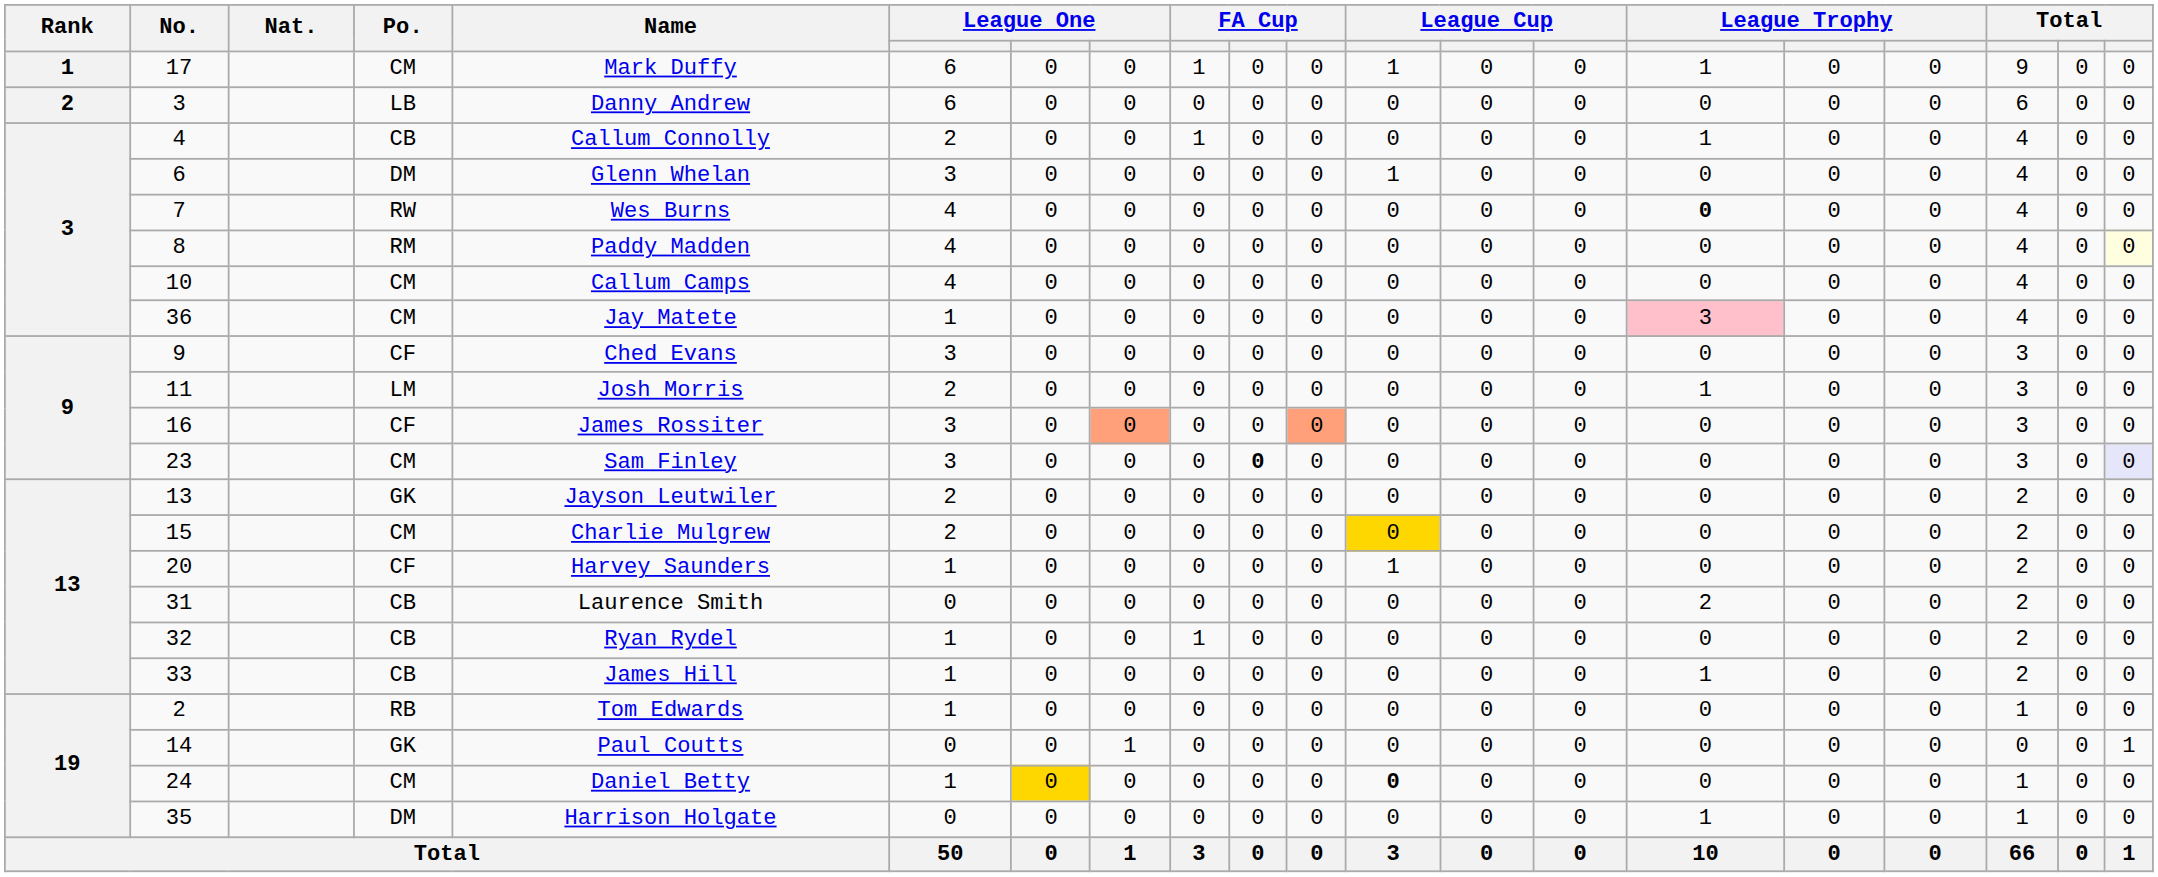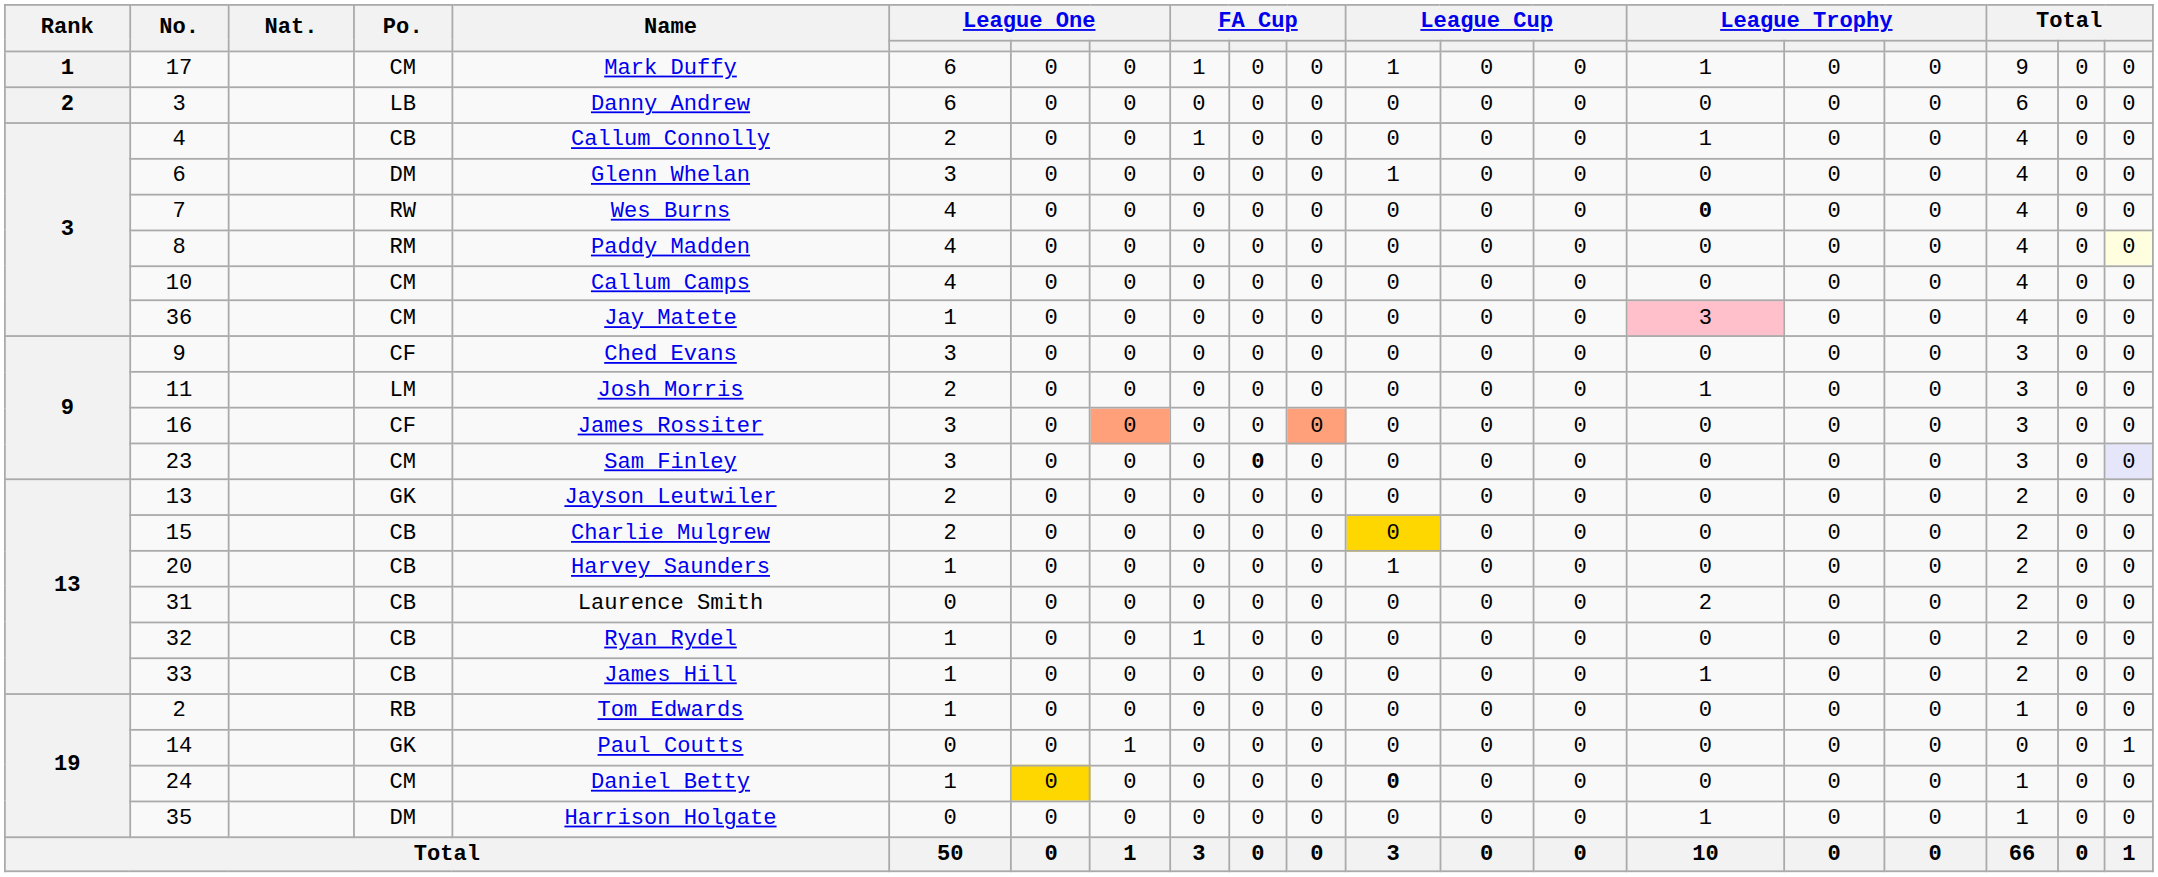 <table class="wikitable" style="text-align:center; font-size:95%; width:95%;">
 <tr>
 <th rowspan=2>Rank</th>
 <th rowspan=2>No.</th>
 <th rowspan=2>Nat.</th>
 <th rowspan=2>Po.</th>
 <th rowspan=2>Name</th>
 <th colspan=3><a href='#'>League One</a></th>
 <th colspan=3><a href='#'>FA Cup</a></th>
 <th colspan=3><a href='#'>League Cup</a></th>
 <th colspan=3><a href='#'>League Trophy</a></th>
 <th colspan=3>Total</th>
 </tr>
 <tr>
 <th></th>
 <th></th>
 <th></th>
 <th></th>
 <th></th>
 <th></th>
 <th></th>
 <th></th>
 <th></th>
 <th></th>
 <th></th>
 <th></th>
 <th></th>
 <th></th>
 <th></th>
 </tr>
 <tr>
 <th rowspan=1>1</th>
 <td>17</td>
 <td></td>
 <td>CM</td>
 <td><a href='#'>Mark Duffy</a></td>
 <td>6</td>
 <td>0</td>
 <td>0</td>
 <td>1</td>
 <td>0</td>
 <td>0</td>
 <td>1</td>
 <td>0</td>
 <td>0</td>
 <td>1</td>
 <td>0</td>
 <td>0</td>
 <td>9</td>
 <td>0</td>
 <td>0</td>
 </tr>
 <tr>
 <th rowspan=1>2</th>
 <td>3</td>
 <td></td>
 <td>LB</td>
 <td><a href='#'>Danny Andrew</a></td>
 <td>6</td>
 <td>0</td>
 <td>0</td>
 <td>0</td>
 <td>0</td>
 <td>0</td>
 <td>0</td>
 <td>0</td>
 <td>0</td>
 <td>0</td>
 <td>0</td>
 <td>0</td>
 <td>6</td>
 <td>0</td>
 <td>0</td>
 </tr>
 <tr>
 <th rowspan=6>3</th>
 <td>4</td>
 <td></td>
 <td>CB</td>
 <td><a href='#'>Callum Connolly</a></td>
 <td>2</td>
 <td>0</td>
 <td>0</td>
 <td>1</td>
 <td>0</td>
 <td>0</td>
 <td>0</td>
 <td>0</td>
 <td>0</td>
 <td>1</td>
 <td>0</td>
 <td>0</td>
 <td>4</td>
 <td>0</td>
 <td>0</td>
 </tr>
 <tr>
 <td>6</td>
 <td></td>
 <td>DM</td>
 <td><a href='#'>Glenn Whelan</a></td>
 <td>3</td>
 <td>0</td>
 <td>0</td>
 <td>0</td>
 <td>0</td>
 <td>0</td>
 <td>1</td>
 <td>0</td>
 <td>0</td>
 <td>0</td>
 <td>0</td>
 <td>0</td>
 <td>4</td>
 <td>0</td>
 <td>0</td>
 </tr>
 <tr>
 <td>7</td>
 <td></td>
 <td>RW</td>
 <td><a href='#'>Wes Burns</a></td>
 <td>4</td>
 <td>0</td>
 <td>0</td>
 <td>0</td>
 <td>0</td>
 <td>0</td>
 <td>0</td>
 <td>0</td>
 <td>0</td>
 <td><strong>0</strong></td>
 <td>0</td>
 <td>0</td>
 <td>4</td>
 <td>0</td>
 <td>0</td>
 </tr>
 <tr>
 <td>8</td>
 <td></td>
 <td>RM</td>
 <td><a href='#'>Paddy Madden</a></td>
 <td>4</td>
 <td>0</td>
 <td>0</td>
 <td>0</td>
 <td>0</td>
 <td>0</td>
 <td>0</td>
 <td>0</td>
 <td>0</td>
 <td>0</td>
 <td>0</td>
 <td>0</td>
 <td>4</td>
 <td>0</td>
 <td style="background: lightyellow;">0</td>
 </tr>
 <tr>
 <td>10</td>
 <td></td>
 <td>CM</td>
 <td><a href='#'>Callum Camps</a></td>
 <td>4</td>
 <td>0</td>
 <td>0</td>
 <td>0</td>
 <td>0</td>
 <td>0</td>
 <td>0</td>
 <td>0</td>
 <td>0</td>
 <td>0</td>
 <td>0</td>
 <td>0</td>
 <td>4</td>
 <td>0</td>
 <td>0</td>
 </tr>
 <tr>
 <td>36</td>
 <td></td>
 <td>CM</td>
 <td><a href='#'>Jay Matete</a></td>
 <td>1</td>
 <td>0</td>
 <td>0</td>
 <td>0</td>
 <td>0</td>
 <td>0</td>
 <td>0</td>
 <td>0</td>
 <td>0</td>
 <td style="background: pink;">3</td>
 <td>0</td>
 <td>0</td>
 <td>4</td>
 <td>0</td>
 <td>0</td>
 </tr>
 <tr>
 <th rowspan=4>9</th>
 <td>9</td>
 <td></td>
 <td>CF</td>
 <td><a href='#'>Ched Evans</a></td>
 <td>3</td>
 <td>0</td>
 <td>0</td>
 <td>0</td>
 <td>0</td>
 <td>0</td>
 <td>0</td>
 <td>0</td>
 <td>0</td>
 <td>0</td>
 <td>0</td>
 <td>0</td>
 <td>3</td>
 <td>0</td>
 <td>0</td>
 </tr>
 <tr>
 <td>11</td>
 <td></td>
 <td>LM</td>
 <td><a href='#'>Josh Morris</a></td>
 <td>2</td>
 <td>0</td>
 <td>0</td>
 <td>0</td>
 <td>0</td>
 <td>0</td>
 <td>0</td>
 <td>0</td>
 <td>0</td>
 <td>1</td>
 <td>0</td>
 <td>0</td>
 <td>3</td>
 <td>0</td>
 <td>0</td>
 </tr>
 <tr>
 <td>16</td>
 <td></td>
 <td>CF</td>
 <td><a href='#'>James Rossiter</a></td>
 <td>3</td>
 <td>0</td>
 <td style="background: lightsalmon;">0</td>
 <td>0</td>
 <td>0</td>
 <td style="background: lightsalmon;">0</td>
 <td>0</td>
 <td>0</td>
 <td>0</td>
 <td>0</td>
 <td>0</td>
 <td>0</td>
 <td>3</td>
 <td>0</td>
 <td>0</td>
 </tr>
 <tr>
 <td>23</td>
 <td></td>
 <td>CM</td>
 <td><a href='#'>Sam Finley</a></td>
 <td>3</td>
 <td>0</td>
 <td>0</td>
 <td>0</td>
 <td><strong>0</strong></td>
 <td>0</td>
 <td>0</td>
 <td>0</td>
 <td>0</td>
 <td>0</td>
 <td>0</td>
 <td>0</td>
 <td>3</td>
 <td>0</td>
 <td style="background: lavender;">0</td>
 </tr>
 <tr>
 <th rowspan=6>13</th>
 <td>13</td>
 <td></td>
 <td>GK</td>
 <td><a href='#'>Jayson Leutwiler</a></td>
 <td>2</td>
 <td>0</td>
 <td>0</td>
 <td>0</td>
 <td>0</td>
 <td>0</td>
 <td>0</td>
 <td>0</td>
 <td>0</td>
 <td>0</td>
 <td>0</td>
 <td>0</td>
 <td>2</td>
 <td>0</td>
 <td>0</td>
 </tr>
 <tr>
 <td>15</td>
 <td></td>
-<td>CM</td>
+<td>CB</td>
 <td><a href='#'>Charlie Mulgrew</a></td>
 <td>2</td>
 <td>0</td>
 <td>0</td>
 <td>0</td>
 <td>0</td>
 <td>0</td>
 <td style="background: gold;">0</td>
 <td>0</td>
 <td>0</td>
 <td>0</td>
 <td>0</td>
 <td>0</td>
 <td>2</td>
 <td>0</td>
 <td>0</td>
 </tr>
 <tr>
 <td>20</td>
 <td></td>
-<td>CF</td>
+<td>CB</td>
 <td><a href='#'>Harvey Saunders</a></td>
 <td>1</td>
 <td>0</td>
 <td>0</td>
 <td>0</td>
 <td>0</td>
 <td>0</td>
 <td>1</td>
 <td>0</td>
 <td>0</td>
 <td>0</td>
 <td>0</td>
 <td>0</td>
 <td>2</td>
 <td>0</td>
 <td>0</td>
 </tr>
 <tr>
 <td>31</td>
 <td></td>
 <td>CB</td>
 <td>Laurence Smith</td>
 <td>0</td>
 <td>0</td>
 <td>0</td>
 <td>0</td>
 <td>0</td>
 <td>0</td>
 <td>0</td>
 <td>0</td>
 <td>0</td>
 <td>2</td>
 <td>0</td>
 <td>0</td>
 <td>2</td>
 <td>0</td>
 <td>0</td>
 </tr>
 <tr>
 <td>32</td>
 <td></td>
 <td>CB</td>
 <td><a href='#'>Ryan Rydel</a></td>
 <td>1</td>
 <td>0</td>
 <td>0</td>
 <td>1</td>
 <td>0</td>
 <td>0</td>
 <td>0</td>
 <td>0</td>
 <td>0</td>
 <td>0</td>
 <td>0</td>
 <td>0</td>
 <td>2</td>
 <td>0</td>
 <td>0</td>
 </tr>
 <tr>
 <td>33</td>
 <td></td>
 <td>CB</td>
 <td><a href='#'>James Hill</a></td>
 <td>1</td>
 <td>0</td>
 <td>0</td>
 <td>0</td>
 <td>0</td>
 <td>0</td>
 <td>0</td>
 <td>0</td>
 <td>0</td>
 <td>1</td>
 <td>0</td>
 <td>0</td>
 <td>2</td>
 <td>0</td>
 <td>0</td>
 </tr>
 <tr>
 <th rowspan=4>19</th>
 <td>2</td>
 <td></td>
 <td>RB</td>
 <td><a href='#'>Tom Edwards</a></td>
 <td>1</td>
 <td>0</td>
 <td>0</td>
 <td>0</td>
 <td>0</td>
 <td>0</td>
 <td>0</td>
 <td>0</td>
 <td>0</td>
 <td>0</td>
 <td>0</td>
 <td>0</td>
 <td>1</td>
 <td>0</td>
 <td>0</td>
 </tr>
 <tr>
 <td>14</td>
 <td></td>
 <td>GK</td>
 <td><a href='#'>Paul Coutts</a></td>
 <td>0</td>
 <td>0</td>
 <td>1</td>
 <td>0</td>
 <td>0</td>
 <td>0</td>
 <td>0</td>
 <td>0</td>
 <td>0</td>
 <td>0</td>
 <td>0</td>
 <td>0</td>
 <td>0</td>
 <td>0</td>
 <td>1</td>
 </tr>
 <tr>
 <td>24</td>
 <td></td>
 <td>CM</td>
 <td><a href='#'>Daniel Betty</a></td>
 <td>1</td>
 <td style="background: gold;">0</td>
 <td>0</td>
 <td>0</td>
 <td>0</td>
 <td>0</td>
 <td><strong>0</strong></td>
 <td>0</td>
 <td>0</td>
 <td>0</td>
 <td>0</td>
 <td>0</td>
 <td>1</td>
 <td>0</td>
 <td>0</td>
 </tr>
 <tr>
 <td>35</td>
 <td></td>
 <td>DM</td>
 <td><a href='#'>Harrison Holgate</a></td>
 <td>0</td>
 <td>0</td>
 <td>0</td>
 <td>0</td>
 <td>0</td>
 <td>0</td>
 <td>0</td>
 <td>0</td>
 <td>0</td>
 <td>1</td>
 <td>0</td>
 <td>0</td>
 <td>1</td>
 <td>0</td>
 <td>0</td>
 </tr>
 <tr>
 <th colspan=5>Total</th>
 <th>50</th>
 <th>0</th>
 <th>1</th>
 <th>3</th>
 <th>0</th>
 <th>0</th>
 <th>3</th>
 <th>0</th>
 <th>0</th>
 <th>10</th>
 <th>0</th>
 <th>0</th>
 <th>66</th>
 <th>0</th>
 <th>1</th>
 </tr>
 </table>
